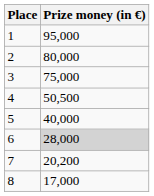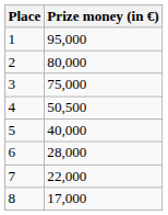 <table class="wikitable">
 <tr>
 <th>Place</th>
 <th>Prize money (in €)</th>
 </tr>
 <tr>
 <td>1</td>
 <td>95,000</td>
 </tr>
 <tr>
 <td>2</td>
 <td>80,000</td>
 </tr>
 <tr>
 <td>3</td>
 <td>75,000</td>
 </tr>
 <tr>
 <td>4</td>
 <td>50,500</td>
 </tr>
 <tr>
 <td>5</td>
 <td>40,000</td>
 </tr>
 <tr>
 <td>6</td>
-<td style="background: lightgrey;">28,000</td>
+<td>28,000</td>
 </tr>
 <tr>
 <td>7</td>
-<td>20,200</td>
+<td>22,000</td>
 </tr>
 <tr>
 <td>8</td>
 <td>17,000</td>
 </tr>
 </table>
